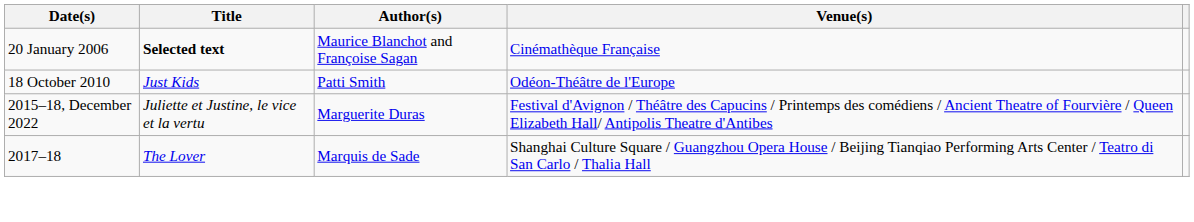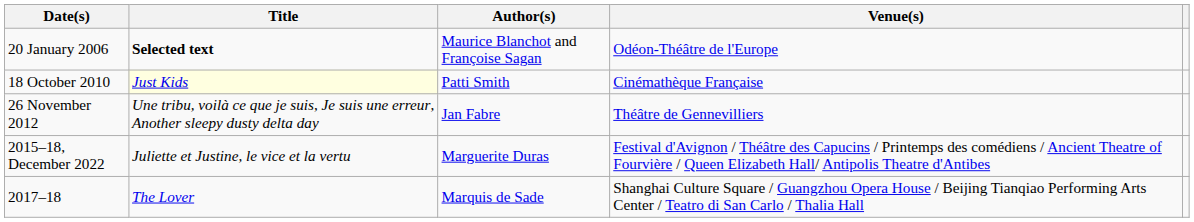 <table class="wikitable sortable">
 <tr>
 <th>Date(s)</th>
 <th>Title</th>
 <th>Author(s)</th>
 <th>Venue(s)</th>
 <th scope="col" class="unsortable"></th>
 </tr>
 <tr>
 <td>20 January 2006</td>
 <td><strong>Selected text</strong></td>
 <td><a href='#'>Maurice Blanchot</a> and <a href='#'>Françoise Sagan</a></td>
+<td><a href='#'>Odéon-Théâtre de l'Europe</a></td>
+<td></td>
+</tr>
+<tr>
+<td>18 October 2010</td>
+<td style="background: lightyellow;"><em><a href='#'>Just Kids</a></em></td>
+<td><a href='#'>Patti Smith</a></td>
 <td><a href='#'>Cinémathèque Française</a></td>
 <td></td>
 </tr>
 <tr>
-<td>18 October 2010</td>
-<td><em><a href='#'>Just Kids</a></em></td>
-<td><a href='#'>Patti Smith</a></td>
-<td><a href='#'>Odéon-Théâtre de l'Europe</a></td>
+<td>26 November 2012</td>
+<td><em>Une tribu, voilà ce que je suis</em>, <em>Je suis une erreur</em>, <em>Another sleepy dusty delta day</em></td>
+<td><a href='#'>Jan Fabre</a></td>
+<td><a href='#'>Théâtre de Gennevilliers</a></td>
 <td></td>
 </tr>
 <tr>
 <td>2015–18, December 2022</td>
 <td><em>Juliette et Justine, le vice et la vertu</em></td>
 <td><a href='#'>Marguerite Duras</a></td>
 <td><a href='#'>Festival d'Avignon</a> / <a href='#'>Théâtre des Capucins</a> / Printemps des comédiens / <a href='#'>Ancient Theatre of Fourvière</a> / <a href='#'>Queen Elizabeth Hall</a>/ <a href='#'>Antipolis Theatre d'Antibes</a></td>
 <td></td>
 </tr>
 <tr>
 <td>2017–18</td>
 <td><em><a href='#'>The Lover</a></em></td>
 <td><a href='#'>Marquis de Sade</a></td>
 <td>Shanghai Culture Square / <a href='#'>Guangzhou Opera House</a> / Beijing Tianqiao Performing Arts Center / <a href='#'>Teatro di San Carlo</a> / <a href='#'>Thalia Hall</a></td>
 <td></td>
 </tr>
 </table>
